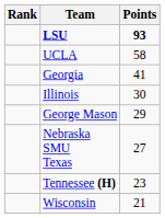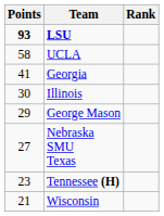 <table class="wikitable sortable" style="text-align:center">
 <tr>
+<th>Points</th>
+<th>Team</th>
 <th>Rank</th>
-<th>Team</th>
-<th>Points</th>
 </tr>
 <tr>
+<td><strong>93</strong></td>
+<td align="left"><strong><a href='#'>LSU</a></strong></td>
 <td></td>
-<td align="left"><strong><a href='#'>LSU</a></strong></td>
-<td><strong>93</strong></td>
 </tr>
 <tr>
+<td>58</td>
+<td align="left"><a href='#'>UCLA</a></td>
 <td></td>
-<td align="left"><a href='#'>UCLA</a></td>
-<td>58</td>
 </tr>
 <tr>
+<td>41</td>
+<td align="left"><a href='#'>Georgia</a></td>
 <td></td>
-<td align="left"><a href='#'>Georgia</a></td>
-<td>41</td>
 </tr>
 <tr>
+<td>30</td>
+<td align="left"><a href='#'>Illinois</a></td>
 <td></td>
-<td align="left"><a href='#'>Illinois</a></td>
-<td>30</td>
 </tr>
 <tr>
+<td>29</td>
+<td align="left"><a href='#'>George Mason</a></td>
 <td></td>
-<td align="left"><a href='#'>George Mason</a></td>
-<td>29</td>
 </tr>
 <tr>
+<td>27</td>
+<td align="left"><a href='#'>Nebraska</a><br><a href='#'>SMU</a><br><a href='#'>Texas</a></td>
 <td></td>
-<td align="left"><a href='#'>Nebraska</a><br><a href='#'>SMU</a><br><a href='#'>Texas</a></td>
-<td>27</td>
 </tr>
 <tr>
+<td>23</td>
+<td align="left"><a href='#'>Tennessee</a> <strong>(H)</strong></td>
 <td></td>
-<td align="left"><a href='#'>Tennessee</a> <strong>(H)</strong></td>
-<td>23</td>
 </tr>
 <tr>
+<td>21</td>
+<td align="left"><a href='#'>Wisconsin</a></td>
 <td></td>
-<td align="left"><a href='#'>Wisconsin</a></td>
-<td>21</td>
 </tr>
 </table>
